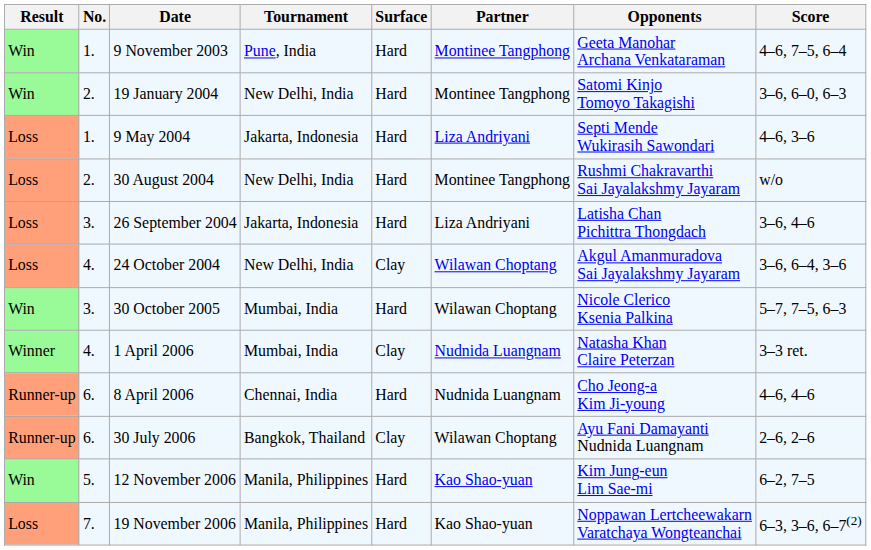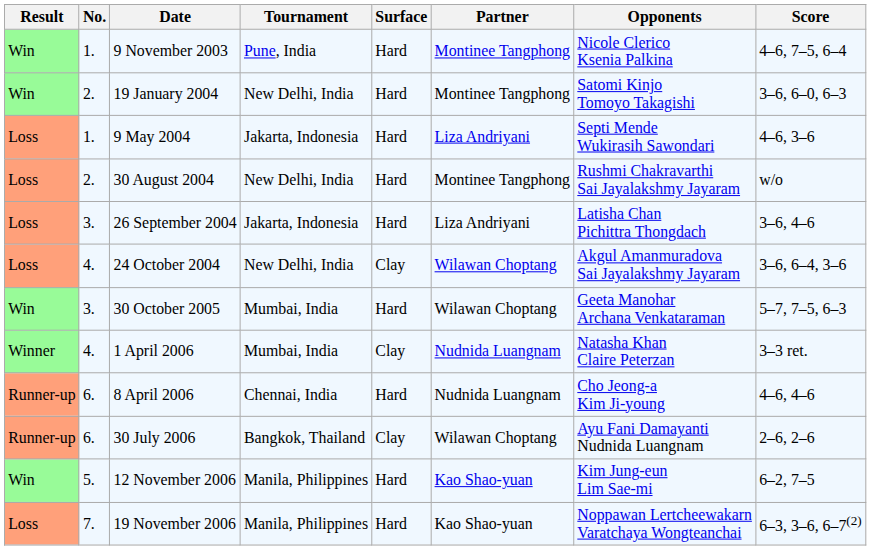 <table class="sortable wikitable">
 <tr>
 <th>Result</th>
 <th>No.</th>
 <th>Date</th>
 <th>Tournament</th>
 <th>Surface</th>
 <th>Partner</th>
 <th>Opponents</th>
 <th class="unsortable">Score</th>
 </tr>
 <tr bgcolor="#f0f8ff">
 <td style="background:#98fb98;">Win</td>
 <td>1.</td>
 <td>9 November 2003</td>
 <td><a href='#'>Pune</a>, India</td>
 <td>Hard</td>
 <td> <a href='#'>Montinee Tangphong</a></td>
-<td> <a href='#'>Geeta Manohar</a><br>  <a href='#'>Archana Venkataraman</a></td>
+<td> <a href='#'>Nicole Clerico</a><br>  <a href='#'>Ksenia Palkina</a></td>
 <td>4–6, 7–5, 6–4</td>
 </tr>
 <tr bgcolor="#f0f8ff">
 <td style="background:#98fb98;">Win</td>
 <td>2.</td>
 <td>19 January 2004</td>
 <td>New Delhi, India</td>
 <td>Hard</td>
 <td> Montinee Tangphong</td>
 <td> <a href='#'>Satomi Kinjo</a><br>  <a href='#'>Tomoyo Takagishi</a></td>
 <td>3–6, 6–0, 6–3</td>
 </tr>
 <tr bgcolor="#f0f8ff">
 <td style="background:#ffa07a;">Loss</td>
 <td>1.</td>
 <td>9 May 2004</td>
 <td>Jakarta, Indonesia</td>
 <td>Hard</td>
 <td> <a href='#'>Liza Andriyani</a></td>
 <td> <a href='#'>Septi Mende</a><br>  <a href='#'>Wukirasih Sawondari</a></td>
 <td>4–6, 3–6</td>
 </tr>
 <tr bgcolor="#f0f8ff">
 <td style="background:#ffa07a;">Loss</td>
 <td>2.</td>
 <td>30 August 2004</td>
 <td>New Delhi, India</td>
 <td>Hard</td>
 <td> Montinee Tangphong</td>
 <td> <a href='#'>Rushmi Chakravarthi</a><br>  <a href='#'>Sai Jayalakshmy Jayaram</a></td>
 <td>w/o</td>
 </tr>
 <tr bgcolor="#f0f8ff">
 <td style="background:#ffa07a;">Loss</td>
 <td>3.</td>
 <td>26 September 2004</td>
 <td>Jakarta, Indonesia</td>
 <td>Hard</td>
 <td> Liza Andriyani</td>
 <td> <a href='#'>Latisha Chan</a><br>  <a href='#'>Pichittra Thongdach</a></td>
 <td>3–6, 4–6</td>
 </tr>
 <tr bgcolor="#f0f8ff">
 <td style="background:#ffa07a;">Loss</td>
 <td>4.</td>
 <td>24 October 2004</td>
 <td>New Delhi, India</td>
 <td>Clay</td>
 <td> <a href='#'>Wilawan Choptang</a></td>
 <td> <a href='#'>Akgul Amanmuradova</a><br>  <a href='#'>Sai Jayalakshmy Jayaram</a></td>
 <td>3–6, 6–4, 3–6</td>
 </tr>
 <tr bgcolor="#f0f8ff">
 <td style="background:#98fb98;">Win</td>
 <td>3.</td>
 <td>30 October 2005</td>
 <td>Mumbai, India</td>
 <td>Hard</td>
 <td> Wilawan Choptang</td>
-<td> <a href='#'>Nicole Clerico</a><br>  <a href='#'>Ksenia Palkina</a></td>
+<td> <a href='#'>Geeta Manohar</a><br>  <a href='#'>Archana Venkataraman</a></td>
 <td>5–7, 7–5, 6–3</td>
 </tr>
 <tr style="background:#f0f8ff;">
 <td style="background:#98fb98;">Winner</td>
 <td>4.</td>
 <td>1 April 2006</td>
 <td>Mumbai, India</td>
 <td>Clay</td>
 <td> <a href='#'>Nudnida Luangnam</a></td>
 <td> <a href='#'>Natasha Khan</a><br>  <a href='#'>Claire Peterzan</a></td>
 <td>3–3 ret.</td>
 </tr>
 <tr style="background:#f0f8ff;">
 <td style="background:#ffa07a;">Runner-up</td>
 <td>6.</td>
 <td>8 April 2006</td>
 <td>Chennai, India</td>
 <td>Hard</td>
 <td> Nudnida Luangnam</td>
 <td> <a href='#'>Cho Jeong-a</a><br>  <a href='#'>Kim Ji-young</a></td>
 <td>4–6, 4–6</td>
 </tr>
 <tr style="background:#f0f8ff;">
 <td style="background:#ffa07a;">Runner-up</td>
 <td>6.</td>
 <td>30 July 2006</td>
 <td>Bangkok, Thailand</td>
 <td>Clay</td>
 <td> Wilawan Choptang</td>
 <td> <a href='#'>Ayu Fani Damayanti</a><br>  Nudnida Luangnam</td>
 <td>2–6, 2–6</td>
 </tr>
 <tr style="background:#f0f8ff;">
 <td style="background:#98fb98;">Win</td>
 <td>5.</td>
 <td>12 November 2006</td>
 <td>Manila, Philippines</td>
 <td>Hard</td>
 <td> <a href='#'>Kao Shao-yuan</a></td>
 <td> <a href='#'>Kim Jung-eun</a><br>  <a href='#'>Lim Sae-mi</a></td>
 <td>6–2, 7–5</td>
 </tr>
 <tr style="background:#f0f8ff;">
 <td style="background:#ffa07a;">Loss</td>
 <td>7.</td>
 <td>19 November 2006</td>
 <td>Manila, Philippines</td>
 <td>Hard</td>
 <td> Kao Shao-yuan</td>
 <td> <a href='#'>Noppawan Lertcheewakarn</a><br>  <a href='#'>Varatchaya Wongteanchai</a></td>
 <td>6–3, 3–6, 6–7<sup>(2)</sup></td>
 </tr>
 </table>
